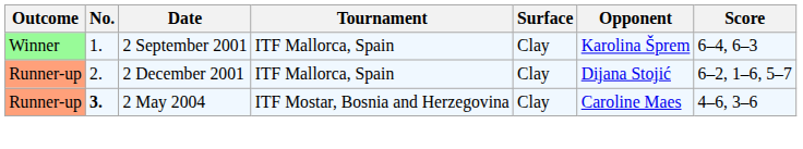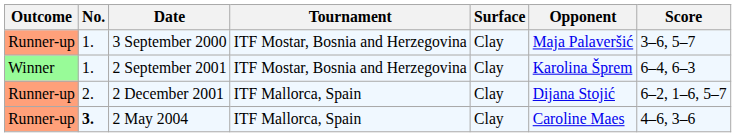 <table class="sortable wikitable" style=font-size:97%>
 <tr>
 <th>Outcome</th>
 <th>No.</th>
 <th>Date</th>
 <th>Tournament</th>
 <th>Surface</th>
 <th>Opponent</th>
 <th>Score</th>
 </tr>
 <tr style="background:#f0f8ff;">
+<td bgcolor="FFA07A">Runner-up</td>
+<td>1.</td>
+<td>3 September 2000</td>
+<td>ITF Mostar, Bosnia and Herzegovina</td>
+<td>Clay</td>
+<td> <a href='#'>Maja Palaveršić</a></td>
+<td>3–6, 5–7</td>
+</tr>
+<tr style="background:#f0f8ff;">
 <td bgcolor="98FB98">Winner</td>
 <td>1.</td>
 <td>2 September 2001</td>
-<td>ITF Mallorca, Spain</td>
+<td>ITF Mostar, Bosnia and Herzegovina</td>
 <td>Clay</td>
 <td> <a href='#'>Karolina Šprem</a></td>
 <td>6–4, 6–3</td>
 </tr>
 <tr style="background:#f0f8ff;">
 <td bgcolor="FFA07A">Runner-up</td>
 <td>2.</td>
 <td>2 December 2001</td>
 <td>ITF Mallorca, Spain</td>
 <td>Clay</td>
 <td> <a href='#'>Dijana Stojić</a></td>
 <td>6–2, 1–6, 5–7</td>
 </tr>
 <tr style="background:#f0f8ff;">
 <td bgcolor="FFA07A">Runner-up</td>
 <td><strong>3.</strong></td>
 <td>2 May 2004</td>
-<td>ITF Mostar, Bosnia and Herzegovina</td>
+<td>ITF Mallorca, Spain</td>
 <td>Clay</td>
 <td> <a href='#'>Caroline Maes</a></td>
 <td>4–6, 3–6</td>
 </tr>
 </table>
